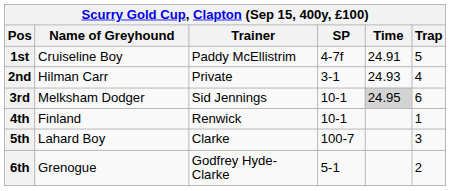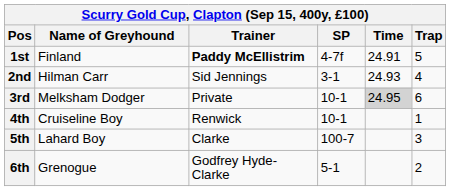 <table class="wikitable">
 <tr>
 <th colspan="6"><a href='#'>Scurry Gold Cup</a>, <a href='#'>Clapton</a> (Sep 15, 400y, £100)</th>
 </tr>
 <tr>
 <th width=30>Pos</th>
 <th width=180>Name of Greyhound</th>
 <th width=150>Trainer</th>
 <th width=50>SP</th>
 <th width=50>Time</th>
 <th width=30>Trap</th>
 </tr>
 <tr>
 <th>1st</th>
-<td>Cruiseline Boy</td>
-<td>Paddy McEllistrim</td>
+<td>Finland</td>
+<td><strong>Paddy McEllistrim</strong></td>
 <td>4-7f</td>
 <td>24.91</td>
 <td>5</td>
 </tr>
 <tr>
 <th>2nd</th>
 <td>Hilman Carr</td>
-<td>Private</td>
+<td>Sid Jennings</td>
 <td>3-1</td>
 <td>24.93</td>
 <td>4</td>
 </tr>
 <tr>
 <th>3rd</th>
 <td>Melksham Dodger</td>
-<td>Sid Jennings</td>
+<td>Private</td>
 <td>10-1</td>
 <td style="background: lightgrey;">24.95</td>
 <td>6</td>
 </tr>
 <tr>
 <th>4th</th>
-<td>Finland</td>
+<td>Cruiseline Boy</td>
 <td>Renwick</td>
 <td>10-1</td>
 <td></td>
 <td>1</td>
 </tr>
 <tr>
 <th>5th</th>
 <td>Lahard Boy</td>
 <td>Clarke</td>
 <td>100-7</td>
 <td></td>
 <td>3</td>
 </tr>
 <tr>
 <th>6th</th>
 <td>Grenogue</td>
 <td>Godfrey Hyde-Clarke</td>
 <td>5-1</td>
 <td></td>
 <td>2</td>
 </tr>
 </table>
